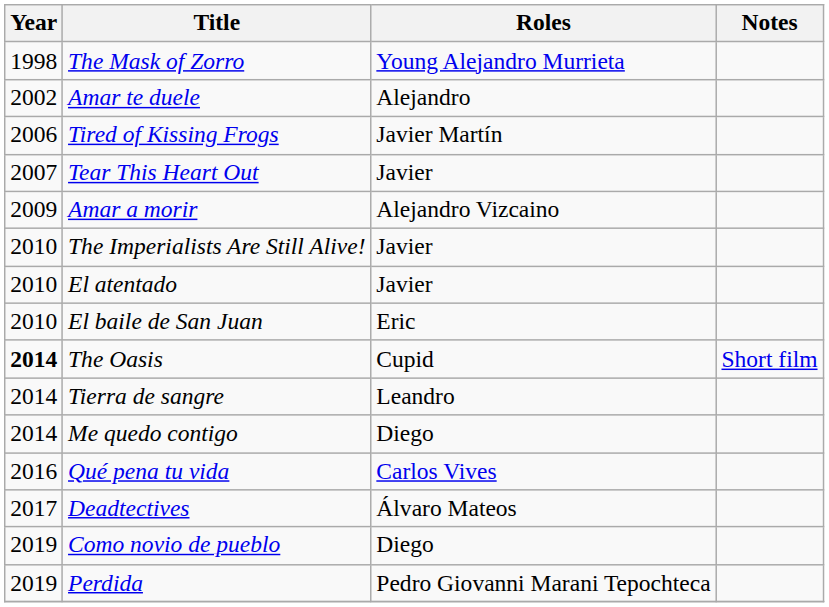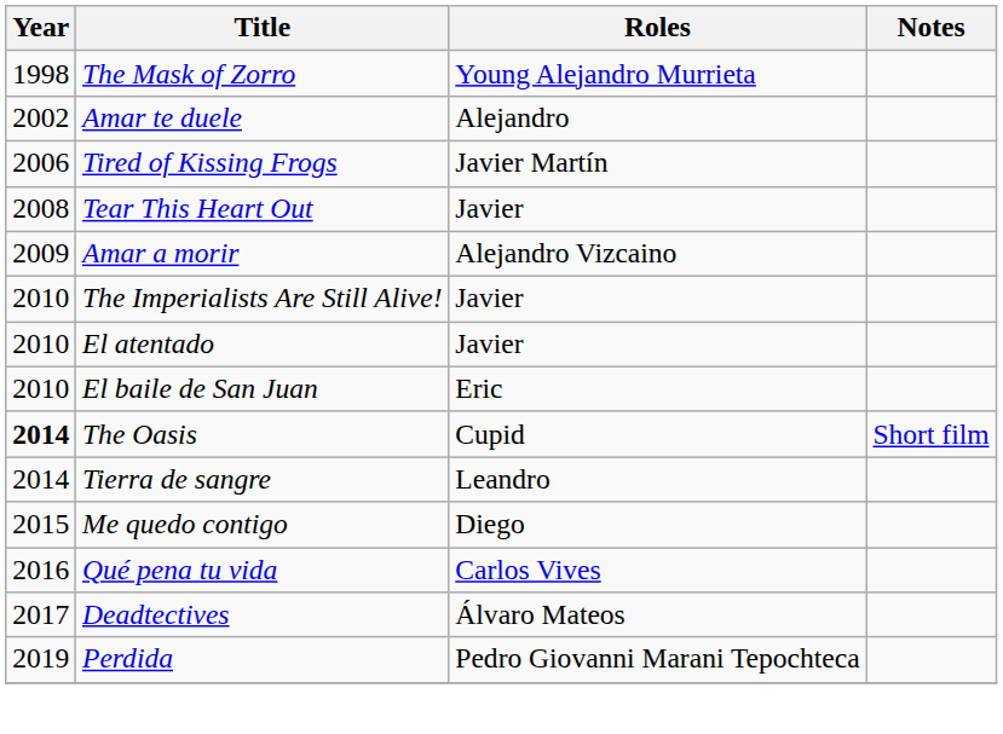 <table class="wikitable sortable">
 <tr>
 <th>Year</th>
 <th>Title</th>
 <th>Roles</th>
 <th>Notes</th>
 </tr>
 <tr>
 <td>1998</td>
 <td><em><a href='#'>The Mask of Zorro</a></em></td>
 <td><a href='#'>Young Alejandro Murrieta</a></td>
 <td></td>
 </tr>
 <tr>
 <td>2002</td>
 <td><em><a href='#'>Amar te duele</a></em></td>
 <td>Alejandro</td>
 <td></td>
 </tr>
 <tr>
 <td>2006</td>
 <td><em><a href='#'>Tired of Kissing Frogs</a></em></td>
 <td>Javier Martín</td>
 <td></td>
 </tr>
 <tr>
-<td>2007</td>
+<td>2008</td>
 <td><em><a href='#'>Tear This Heart Out</a></em></td>
 <td>Javier</td>
 <td></td>
 </tr>
 <tr>
 <td>2009</td>
 <td><em><a href='#'>Amar a morir</a></em></td>
 <td>Alejandro Vizcaino</td>
 <td></td>
 </tr>
 <tr>
 <td>2010</td>
 <td><em>The Imperialists Are Still Alive!</em></td>
 <td>Javier</td>
 <td></td>
 </tr>
 <tr>
 <td>2010</td>
 <td><em>El atentado</em></td>
 <td>Javier</td>
 <td></td>
 </tr>
 <tr>
 <td>2010</td>
 <td><em>El baile de San Juan</em></td>
 <td>Eric</td>
 <td></td>
 </tr>
 <tr>
 <td><strong>2014</strong></td>
 <td><em>The Oasis</em></td>
 <td>Cupid</td>
 <td><a href='#'>Short film</a></td>
 </tr>
 <tr>
 <td>2014</td>
 <td><em>Tierra de sangre</em></td>
 <td>Leandro</td>
 <td></td>
 </tr>
 <tr>
-<td>2014</td>
+<td>2015</td>
 <td><em>Me quedo contigo</em></td>
 <td>Diego</td>
 <td></td>
 </tr>
 <tr>
 <td>2016</td>
 <td><em><a href='#'>Qué pena tu vida</a></em></td>
 <td><a href='#'>Carlos Vives</a></td>
 <td></td>
 </tr>
 <tr>
 <td>2017</td>
 <td><em><a href='#'>Deadtectives</a></em></td>
 <td>Álvaro Mateos</td>
 <td></td>
 </tr>
 <tr>
 <td>2019</td>
-<td><em><a href='#'>Como novio de pueblo</a></em></td>
-<td>Diego</td>
-<td></td>
-</tr>
-<tr>
-<td>2019</td>
 <td><em><a href='#'>Perdida</a></em></td>
 <td>Pedro Giovanni Marani Tepochteca</td>
 <td></td>
 </tr>
 <tr>
 </tr>
 </table>
